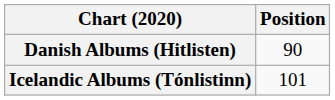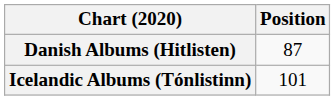 <table class="wikitable sortable plainrowheaders" style="text-align:center">
 <tr>
 <th scope="col">Chart (2020)</th>
 <th scope="col">Position</th>
 </tr>
 <tr>
 <th scope="row">Danish Albums (Hitlisten)</th>
-<td>90</td>
+<td>87</td>
 </tr>
 <tr>
 <th scope="row">Icelandic Albums (Tónlistinn)</th>
 <td>101</td>
 </tr>
 </table>
